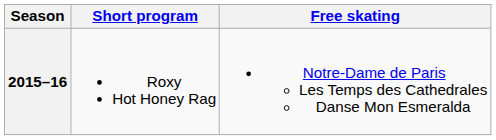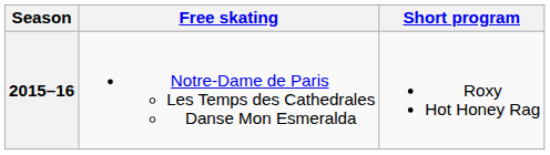 <table class=wikitable style=text-align:center>
 <tr>
 <th>Season</th>
+<th><a href='#'>Free skating</a></th>
 <th><a href='#'>Short program</a></th>
-<th><a href='#'>Free skating</a></th>
 </tr>
 <tr>
 <th>2015–16 <br> </th>
+<td><br><ul><li><a href='#'>Notre-Dame de Paris</a> <br><ul><li>Les Temps des Cathedrales</li><li>Danse Mon Esmeralda</li></ul></li></ul></td>
 <td><br><ul><li>Roxy</li><li>Hot Honey Rag</li></ul></td>
-<td><br><ul><li><a href='#'>Notre-Dame de Paris</a> <br><ul><li>Les Temps des Cathedrales</li><li>Danse Mon Esmeralda</li></ul></li></ul></td>
 </tr>
 </table>
